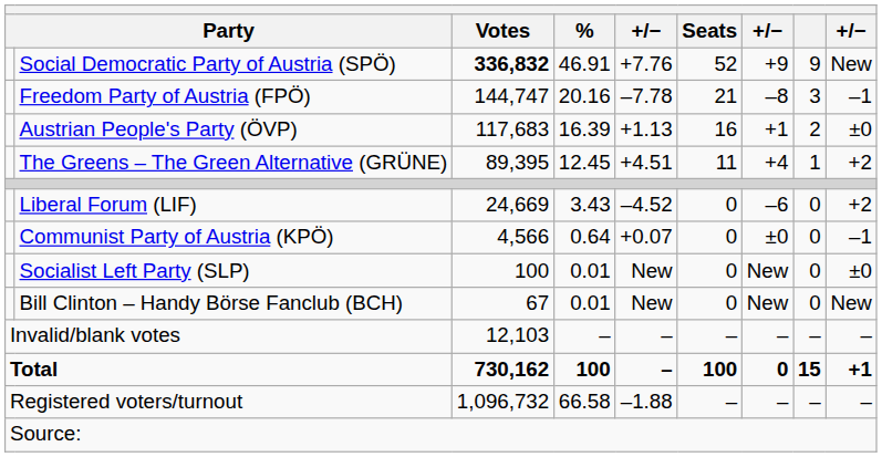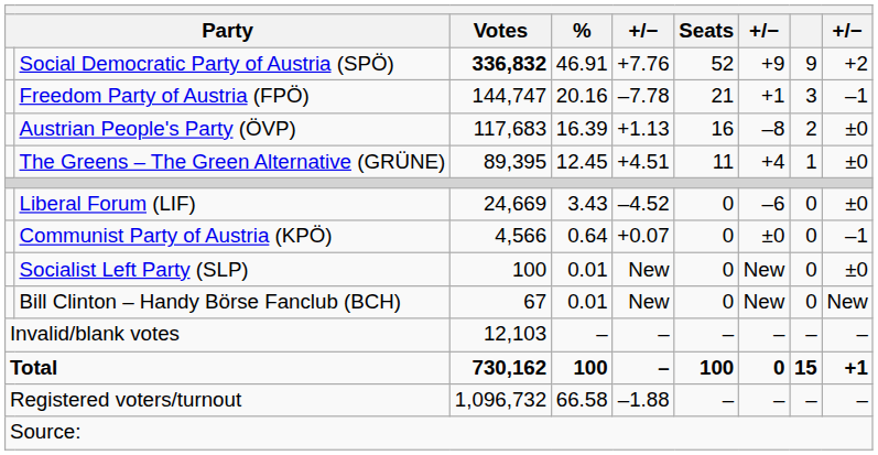 <table class=wikitable style=text-align:right>
 <tr>
 <th colspan="9"></th>
 </tr>
 <tr>
 <th colspan=2>Party</th>
 <th>Votes</th>
 <th>%</th>
 <th>+/−</th>
 <th>Seats</th>
 <th>+/−</th>
 <th></th>
 <th>+/−</th>
 </tr>
 <tr>
 <td bgcolor=></td>
 <td align=left><a href='#'>Social Democratic Party of Austria</a> (SPÖ)</td>
 <td><strong>336,832</strong></td>
 <td>46.91</td>
 <td>+7.76</td>
 <td>52</td>
 <td>+9</td>
 <td>9</td>
-<td>New</td>
+<td>+2</td>
 </tr>
 <tr>
 <td bgcolor=></td>
 <td align=left><a href='#'>Freedom Party of Austria</a> (FPÖ)</td>
 <td>144,747</td>
 <td>20.16</td>
 <td>–7.78</td>
 <td>21</td>
-<td>–8</td>
+<td>+1</td>
 <td>3</td>
 <td>–1</td>
 </tr>
 <tr>
 <td bgcolor=></td>
 <td align=left><a href='#'>Austrian People's Party</a> (ÖVP)</td>
 <td>117,683</td>
 <td>16.39</td>
 <td>+1.13</td>
 <td>16</td>
-<td>+1</td>
+<td>–8</td>
 <td>2</td>
 <td>±0</td>
 </tr>
 <tr>
 <td bgcolor=></td>
 <td align=left><a href='#'>The Greens – The Green Alternative</a> (GRÜNE)</td>
 <td>89,395</td>
 <td>12.45</td>
 <td>+4.51</td>
 <td>11</td>
 <td>+4</td>
 <td>1</td>
-<td>+2</td>
+<td>±0</td>
 </tr>
 <tr>
 <td colspan=9 bgcolor=lightgrey></td>
 </tr>
 <tr>
 <td bgcolor=></td>
 <td align=left><a href='#'>Liberal Forum</a> (LIF)</td>
 <td>24,669</td>
 <td>3.43</td>
 <td>–4.52</td>
 <td>0</td>
 <td>–6</td>
 <td>0</td>
-<td>+2</td>
+<td>±0</td>
 </tr>
 <tr>
 <td bgcolor=></td>
 <td align=left><a href='#'>Communist Party of Austria</a> (KPÖ)</td>
 <td>4,566</td>
 <td>0.64</td>
 <td>+0.07</td>
 <td>0</td>
 <td>±0</td>
 <td>0</td>
 <td>–1</td>
 </tr>
 <tr>
 <td bgcolor=></td>
 <td align=left><a href='#'>Socialist Left Party</a> (SLP)</td>
 <td>100</td>
 <td>0.01</td>
 <td>New</td>
 <td>0</td>
 <td>New</td>
 <td>0</td>
 <td>±0</td>
 </tr>
 <tr>
 <td></td>
 <td align=left>Bill Clinton – Handy Börse Fanclub (BCH)</td>
 <td>67</td>
 <td>0.01</td>
 <td>New</td>
 <td>0</td>
 <td>New</td>
 <td>0</td>
 <td>New</td>
 </tr>
 <tr>
 <td colspan=2 align=left>Invalid/blank votes</td>
 <td>12,103</td>
 <td>–</td>
 <td>–</td>
 <td>–</td>
 <td>–</td>
 <td>–</td>
 <td>–</td>
 </tr>
 <tr>
 <td colspan=2 align=left><strong>Total</strong></td>
 <td><strong>730,162</strong></td>
 <td><strong>100</strong></td>
 <td><strong>–</strong></td>
 <td><strong>100</strong></td>
 <td><strong>0</strong></td>
 <td><strong>15</strong></td>
 <td><strong>+1</strong></td>
 </tr>
 <tr>
 <td align=left colspan=2>Registered voters/turnout</td>
 <td>1,096,732</td>
 <td>66.58</td>
 <td>–1.88</td>
 <td>–</td>
 <td>–</td>
 <td>–</td>
 <td>–</td>
 </tr>
 <tr>
 <td align=left colspan=9>Source: </td>
 </tr>
 </table>
